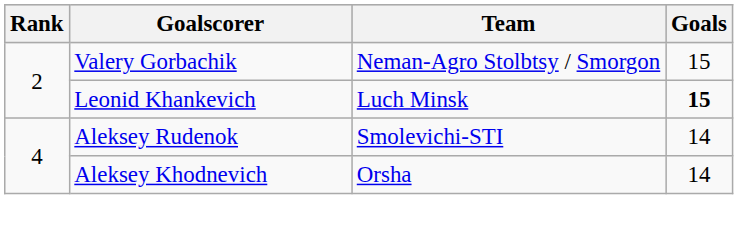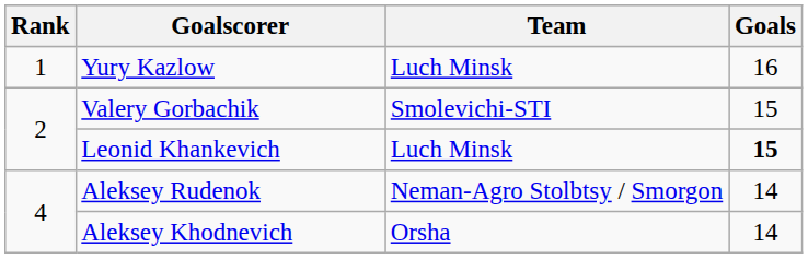 <table class="wikitable" style="font-size: 95%;">
 <tr bgcolor="#CCCCCC" align="center">
 <th>Rank</th>
 <th width=180>Goalscorer</th>
 <th>Team</th>
 <th>Goals</th>
 </tr>
 <tr>
+<td align="center">1</td>
+<td> <a href='#'>Yury Kazlow</a></td>
+<td><a href='#'>Luch Minsk</a></td>
+<td align="center">16</td>
+</tr>
+<tr>
 <td align="center" rowspan="2">2</td>
 <td> <a href='#'>Valery Gorbachik</a></td>
-<td><a href='#'>Neman-Agro Stolbtsy</a> / <a href='#'>Smorgon</a></td>
+<td><a href='#'>Smolevichi-STI</a></td>
 <td align="center">15</td>
 </tr>
 <tr>
 <td> <a href='#'>Leonid Khankevich</a></td>
 <td><a href='#'>Luch Minsk</a></td>
 <td align="center"><strong>15</strong></td>
 </tr>
 <tr>
 <td align="center" rowspan="2">4</td>
 <td> <a href='#'>Aleksey Rudenok</a></td>
-<td><a href='#'>Smolevichi-STI</a></td>
+<td><a href='#'>Neman-Agro Stolbtsy</a> / <a href='#'>Smorgon</a></td>
 <td align="center">14</td>
 </tr>
 <tr>
 <td> <a href='#'>Aleksey Khodnevich</a></td>
 <td><a href='#'>Orsha</a></td>
 <td align="center">14</td>
 </tr>
 </table>
